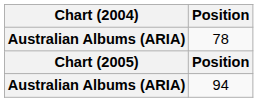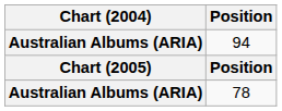 <table class="wikitable plainrowheaders" style="text-align:center">
 <tr>
 <th scope="col">Chart (2004)</th>
 <th scope="col">Position</th>
 </tr>
 <tr>
 <th scope="row">Australian Albums (ARIA)</th>
-<td>78</td>
+<td>94</td>
 </tr>
 <tr>
 <th scope="col">Chart (2005)</th>
 <th scope="col">Position</th>
 </tr>
 <tr>
 <th scope="row">Australian Albums (ARIA)</th>
-<td>94</td>
+<td>78</td>
 </tr>
 </table>
